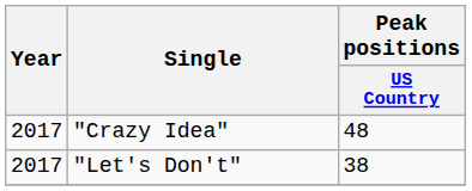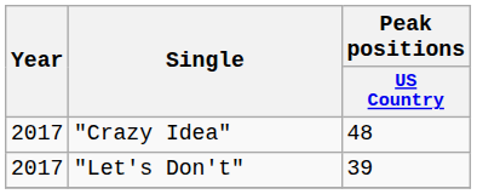 <table class="wikitable">
 <tr>
 <th rowspan="2">Year</th>
 <th rowspan="2" style="width:12em;">Single</th>
 <th>Peak<br>positions</th>
 </tr>
 <tr style="font-size:smaller;">
 <th><a href='#'>US<br>Country</a><br></th>
 </tr>
 <tr>
 <td>2017</td>
 <td>"Crazy Idea"</td>
 <td>48</td>
 </tr>
 <tr>
 <td>2017</td>
 <td>"Let's Don't"</td>
-<td>38</td>
+<td>39</td>
 </tr>
 <tr>
 </tr>
 </table>
